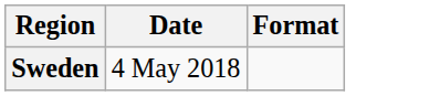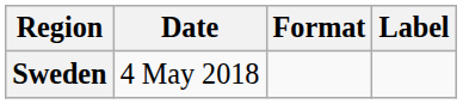 <table class="wikitable plainrowheaders" style="text-align:center">
 <tr>
 <th>Region</th>
 <th>Date</th>
 <th>Format</th>
+<th>Label</th>
 </tr>
 <tr>
 <th scope="row">Sweden</th>
 <td>4 May 2018</td>
 <td></td>
+<td></td>
 </tr>
 </table>
